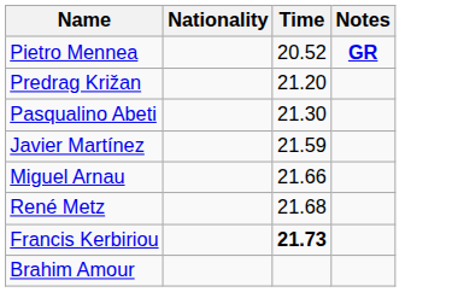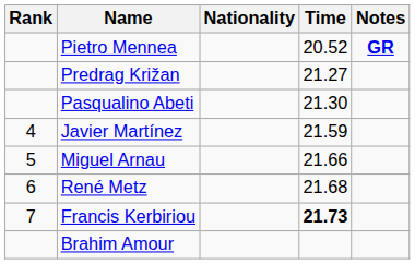 <table class="wikitable sortable" style="text-align:center">
 <tr>
+<th>Rank</th>
 <th>Name</th>
 <th>Nationality</th>
 <th>Time</th>
 <th>Notes</th>
 </tr>
 <tr>
+<td></td>
 <td align=left><a href='#'>Pietro Mennea</a></td>
 <td align=left></td>
 <td>20.52</td>
 <td><strong><a href='#'>GR</a></strong></td>
 </tr>
 <tr>
+<td></td>
 <td align=left><a href='#'>Predrag Križan</a></td>
 <td align=left></td>
-<td>21.20</td>
+<td>21.27</td>
 <td></td>
 </tr>
 <tr>
+<td></td>
 <td align=left><a href='#'>Pasqualino Abeti</a></td>
 <td align=left></td>
 <td>21.30</td>
 <td></td>
 </tr>
 <tr>
+<td>4</td>
 <td align=left><a href='#'>Javier Martínez</a></td>
 <td align=left></td>
 <td>21.59</td>
 <td></td>
 </tr>
 <tr>
+<td>5</td>
 <td align=left><a href='#'>Miguel Arnau</a></td>
 <td align=left></td>
 <td>21.66</td>
 <td></td>
 </tr>
 <tr>
+<td>6</td>
 <td align=left><a href='#'>René Metz</a></td>
 <td align=left></td>
 <td>21.68</td>
 <td></td>
 </tr>
 <tr>
+<td>7</td>
 <td align=left><a href='#'>Francis Kerbiriou</a></td>
 <td align=left></td>
 <td><strong>21.73</strong></td>
 <td></td>
 </tr>
 <tr>
+<td></td>
 <td align=left><a href='#'>Brahim Amour</a></td>
 <td align=left></td>
 <td></td>
 <td></td>
 </tr>
 </table>
